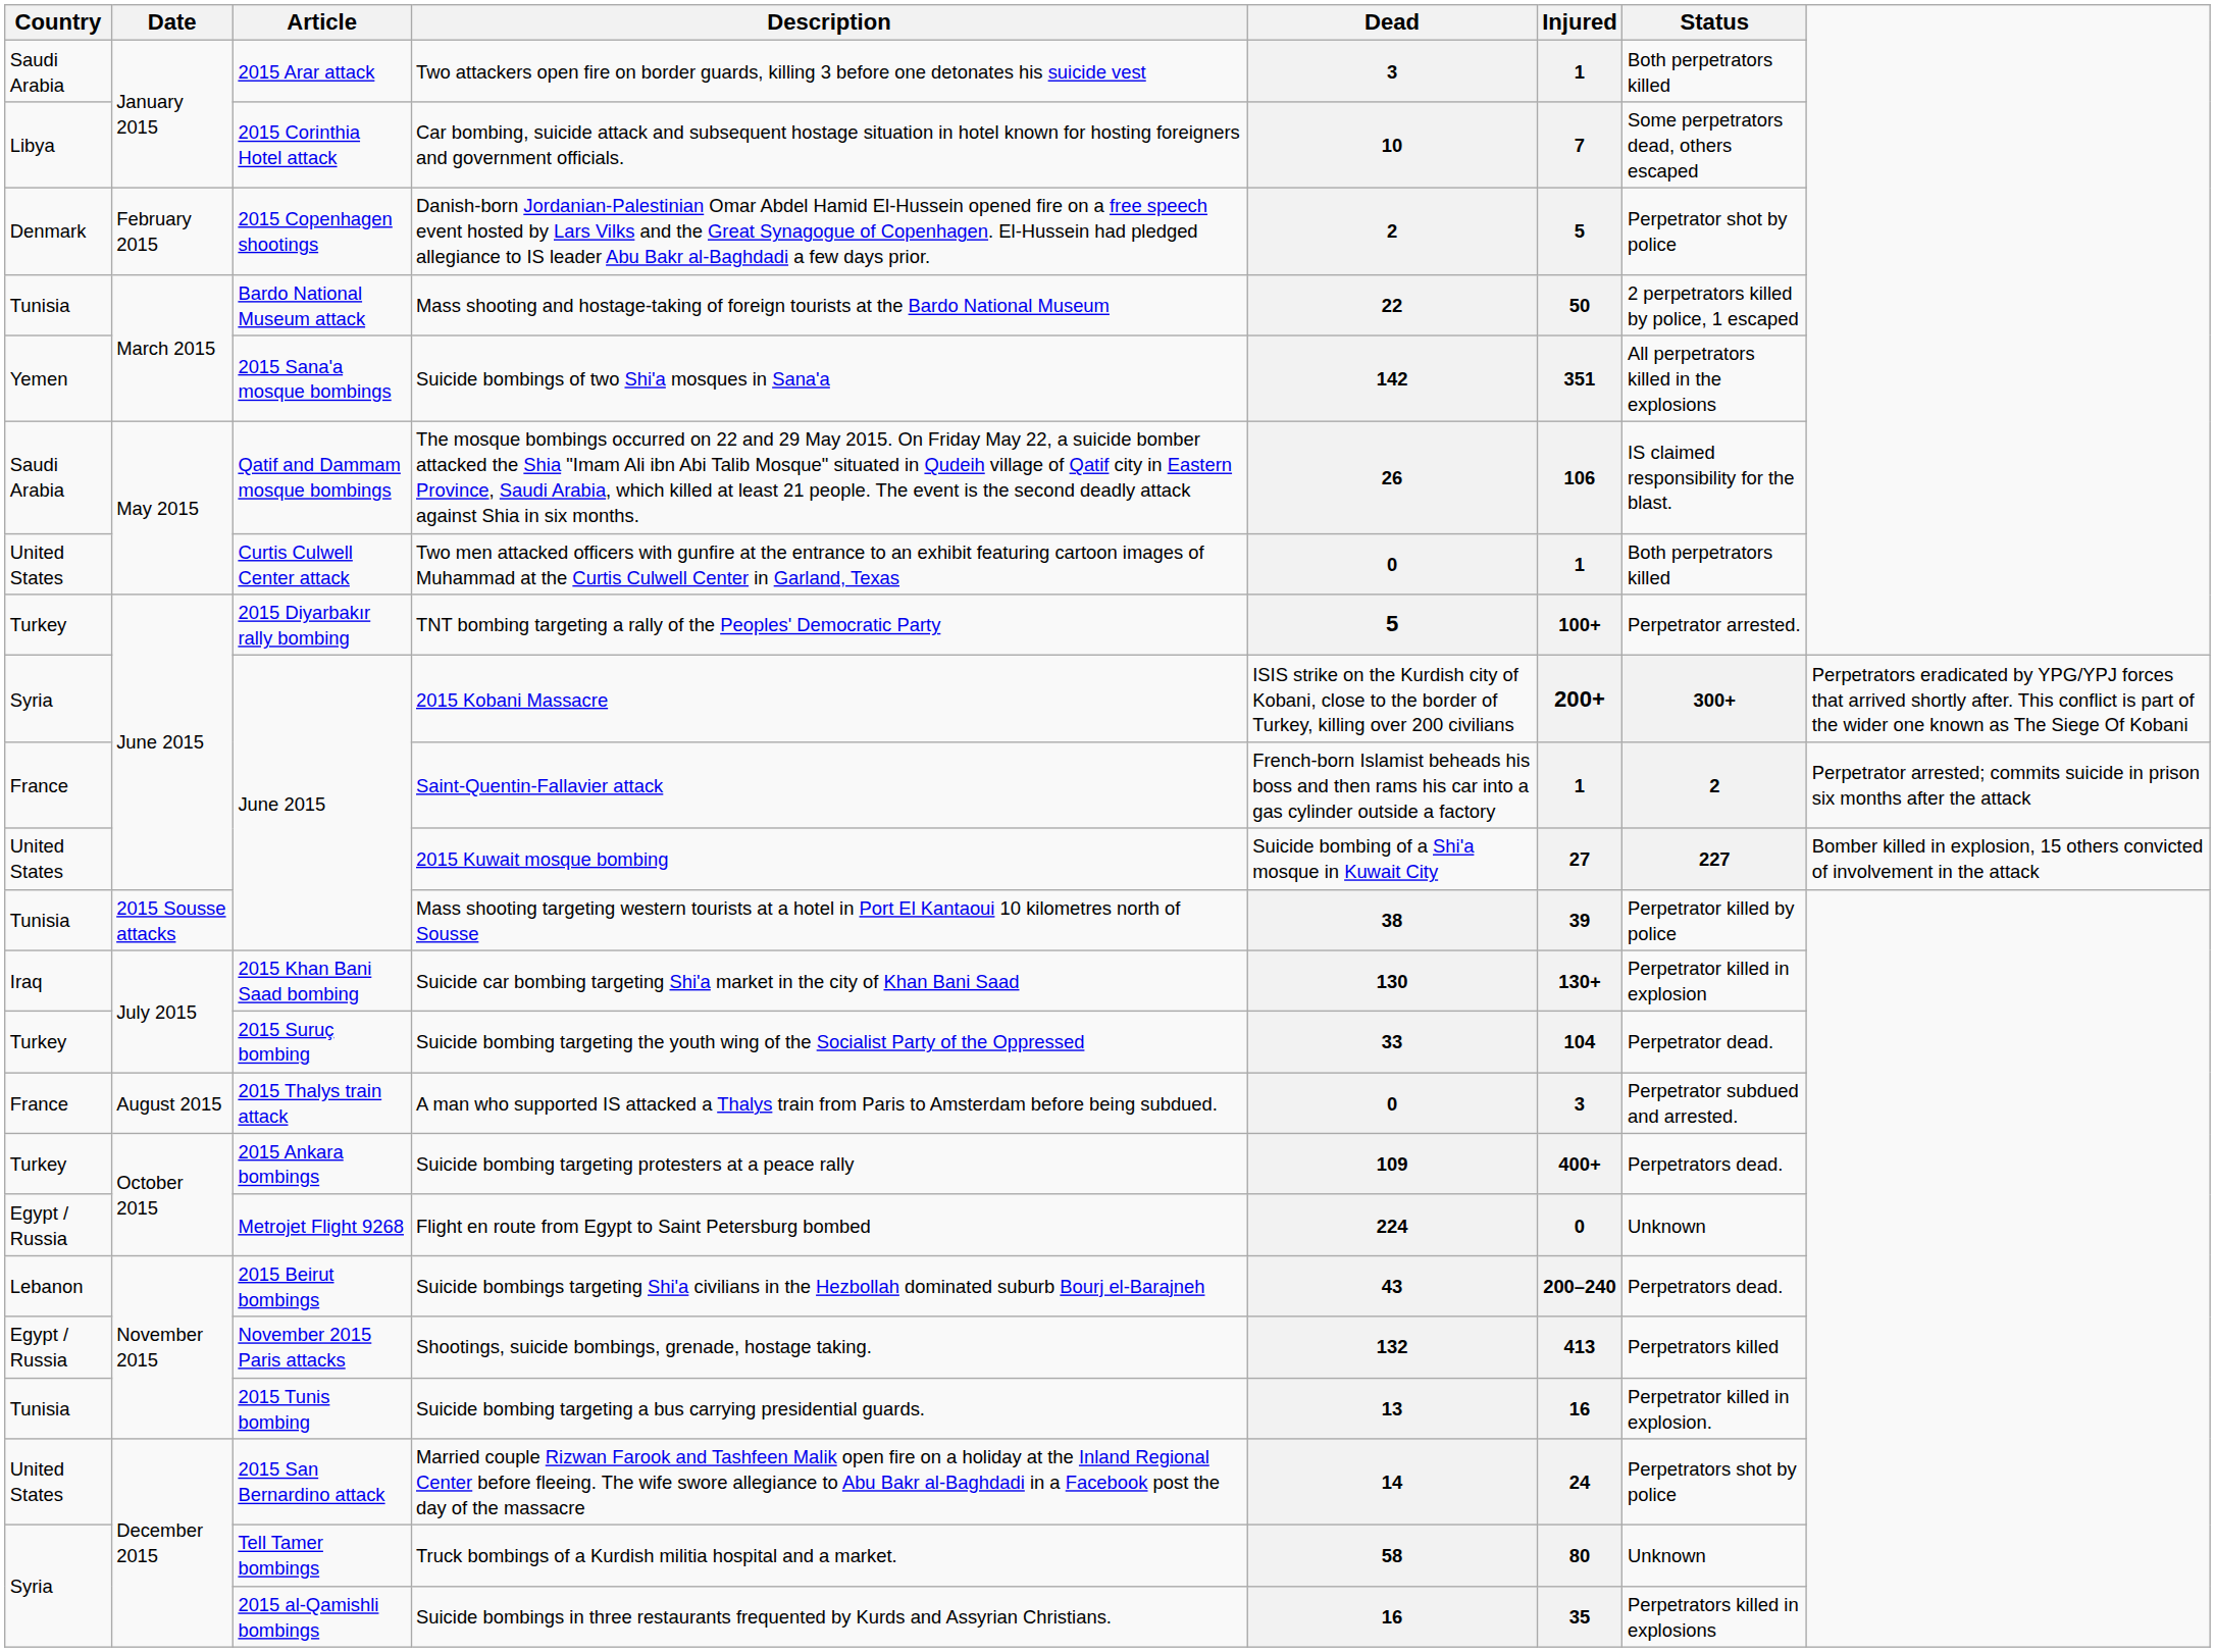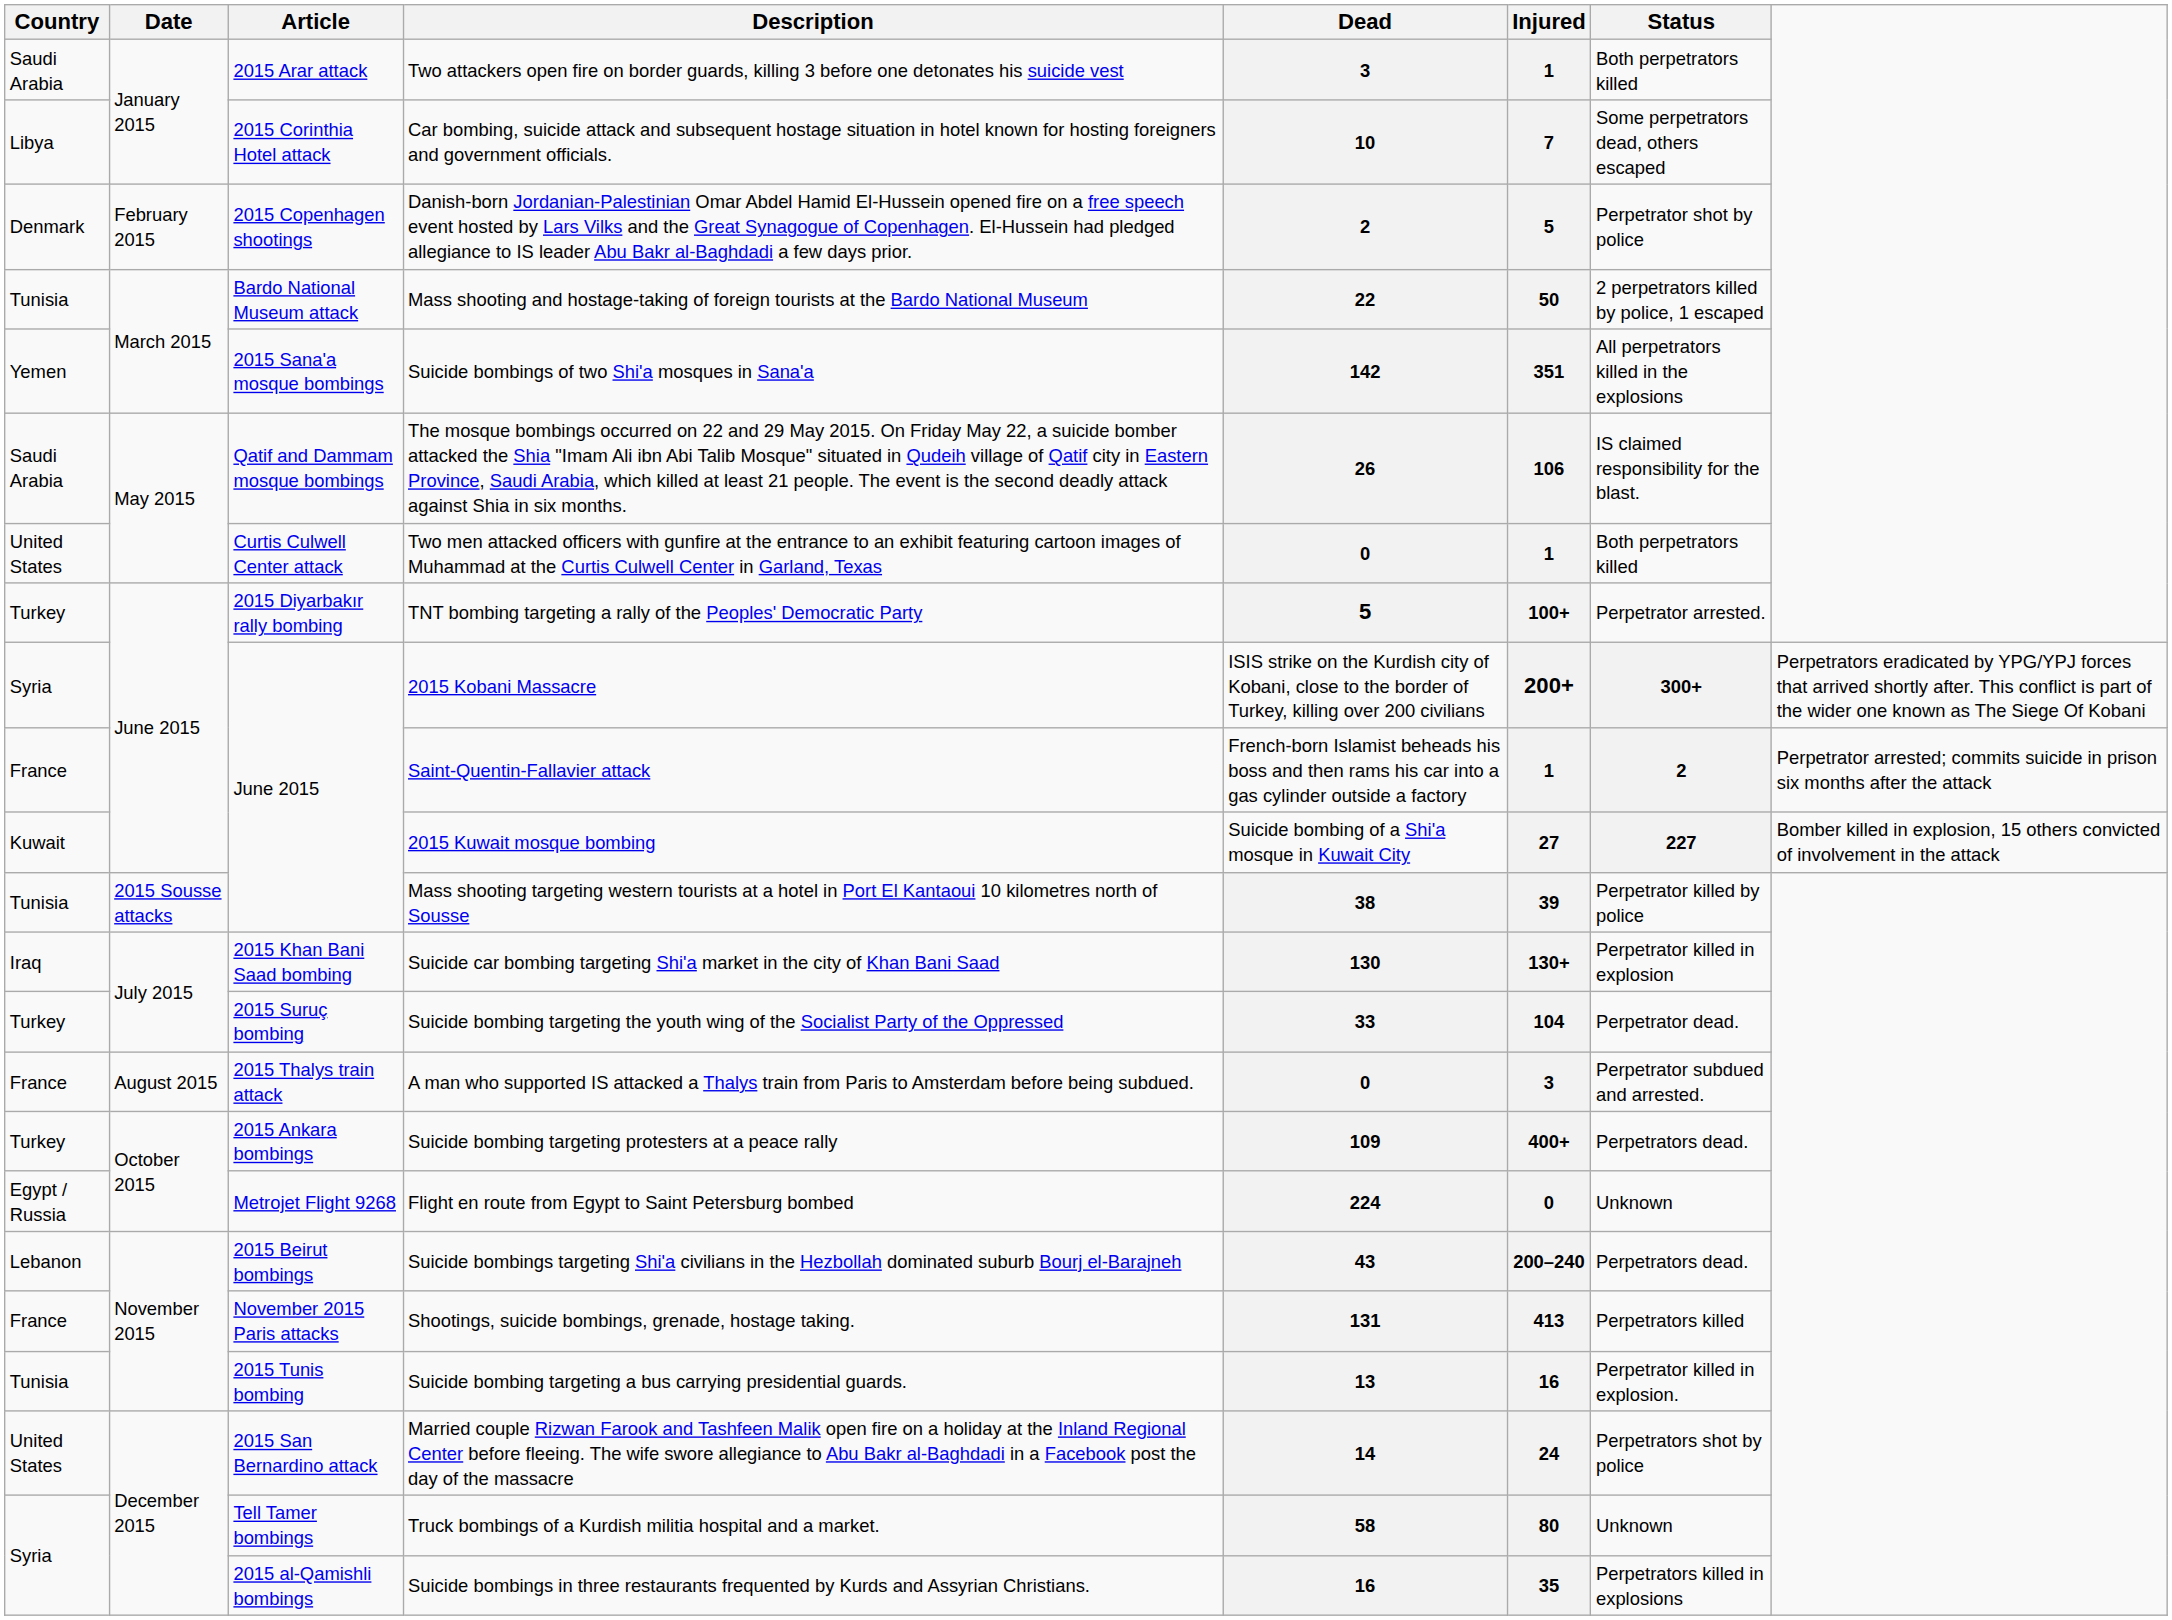 <table class="wikitable sortable">
 <tr>
 <th>Country</th>
 <th>Date</th>
 <th>Article</th>
 <th>Description</th>
 <th>Dead</th>
 <th>Injured</th>
 <th>Status</th>
 </tr>
 <tr>
 <td><small>Saudi Arabia</small></td>
 <td rowspan="2"><small>January 2015</small></td>
 <td><a href='#'><small>2015 Arar attack</small></a></td>
 <td><small>Two attackers open fire on border guards, killing 3 before one detonates his <a href='#'>suicide vest</a></small></td>
 <th><small>3</small></th>
 <th><small>1</small></th>
 <td><small>Both perpetrators killed</small></td>
 </tr>
 <tr>
 <td><small>Libya</small></td>
 <td><a href='#'><small>2015 Corinthia Hotel attack</small></a></td>
 <td><small>Car bombing, suicide attack and subsequent hostage situation in hotel known for hosting foreigners and government officials.</small></td>
 <th><small>10</small></th>
 <th><small>7</small></th>
 <td><small>Some perpetrators dead, others escaped</small></td>
 </tr>
 <tr>
 <td><small>Denmark</small></td>
 <td><small>February 2015</small></td>
 <td><a href='#'><small>2015 Copenhagen shootings</small></a></td>
 <td><small>Danish-born <a href='#'>Jordanian-Palestinian</a> Omar Abdel Hamid El-Hussein opened fire on a <a href='#'>free speech</a> event hosted by <a href='#'>Lars Vilks</a> and the <a href='#'>Great Synagogue of Copenhagen</a>. El-Hussein had pledged allegiance to IS leader <a href='#'>Abu Bakr al-Baghdadi</a> a few days prior.</small></td>
 <th><small>2</small></th>
 <th><small>5</small></th>
 <td><small>Perpetrator shot by police</small></td>
 </tr>
 <tr>
 <td><small>Tunisia</small></td>
 <td rowspan="2"><small>March 2015</small></td>
 <td><a href='#'><small>Bardo National Museum attack</small></a></td>
 <td><small>Mass shooting and hostage-taking of foreign tourists at the <a href='#'>Bardo National Museum</a></small></td>
 <th><small>22</small></th>
 <th><small>50</small></th>
 <td><small>2 perpetrators killed by police, 1 escaped</small></td>
 </tr>
 <tr>
 <td><small>Yemen</small></td>
 <td><a href='#'><small>2015 Sana'a mosque bombings</small></a></td>
 <td><small>Suicide bombings of two <a href='#'>Shi'a</a> mosques in <a href='#'>Sana'a</a></small></td>
 <th><small>142</small></th>
 <th><small>351</small></th>
 <td><small>All perpetrators killed in the explosions</small></td>
 </tr>
 <tr>
 <td><small>Saudi Arabia</small></td>
 <td rowspan = "2"><small>May 2015</small></td>
 <td><a href='#'><small>Qatif and Dammam mosque bombings</small></a></td>
 <td><small>The mosque bombings occurred on 22 and 29 May 2015. On Friday May 22, a suicide bomber attacked the <a href='#'>Shia</a> "Imam Ali ibn Abi Talib Mosque" situated in <a href='#'>Qudeih</a> village of <a href='#'>Qatif</a> city in <a href='#'>Eastern Province</a>, <a href='#'>Saudi Arabia</a>, which killed at least 21 people. The event is the second deadly attack against Shia in six months.</small></td>
 <th><small>26</small></th>
 <th><small>106</small></th>
 <td><small>IS claimed responsibility for the blast.</small></td>
 </tr>
 <tr>
 <td><small>United States</small></td>
 <td><a href='#'><small>Curtis Culwell Center attack</small></a></td>
 <td><small>Two men attacked officers with gunfire at the entrance to an exhibit featuring cartoon images of Muhammad at the <a href='#'>Curtis Culwell Center</a> in <a href='#'>Garland, Texas</a></small></td>
 <th><small>0</small></th>
 <th><small>1</small></th>
 <td><small>Both perpetrators killed</small></td>
 </tr>
 <tr>
 <td><small>Turkey</small></td>
 <td rowspan="4"><small>June 2015</small></td>
 <td><a href='#'><small>2015 Diyarbakır rally bombing</small></a></td>
 <td><small>TNT bombing targeting a rally of the <a href='#'>Peoples' Democratic Party</a></small></td>
 <th>5</th>
 <th><small>100+</small></th>
 <td><small>Perpetrator arrested.</small></td>
 </tr>
 <tr>
 <td><small>Syria</small></td>
 <td rowspan="4"><small>June 2015</small></td>
 <td><a href='#'><small>2015 Kobani Massacre</small></a></td>
 <td><small>ISIS strike on the Kurdish city of Kobani, close to the border of Turkey, killing over 200 civilians </small></td>
 <th>200+</th>
 <th><small>300+</small></th>
 <td><small>Perpetrators eradicated by YPG/YPJ forces that arrived shortly after. This conflict is part of the wider one known as The Siege Of Kobani</small></td>
 </tr>
 <tr>
 <td><small>France</small></td>
 <td><a href='#'><small>Saint-Quentin-Fallavier attack</small></a></td>
 <td><small>French-born Islamist beheads his boss and then rams his car into a gas cylinder outside a factory</small></td>
 <th><small>1</small></th>
 <th><small>2</small></th>
 <td><small>Perpetrator arrested; commits suicide in prison six months after the attack</small></td>
 </tr>
 <tr>
-<td><small>United States</small></td>
+<td><small>Kuwait</small></td>
 <td><a href='#'><small>2015 Kuwait mosque bombing</small></a></td>
 <td><small>Suicide bombing of a <a href='#'>Shi'a</a> mosque in <a href='#'>Kuwait City</a></small></td>
 <th><small>27</small></th>
 <th><small>227</small></th>
 <td><small>Bomber killed in explosion, 15 others convicted of involvement in the attack</small></td>
 </tr>
 <tr>
 <td><small>Tunisia</small></td>
 <td><a href='#'><small>2015 Sousse attacks</small></a></td>
 <td><small>Mass shooting targeting western tourists at a hotel in <a href='#'>Port El Kantaoui</a> 10 kilometres north of <a href='#'>Sousse</a></small></td>
 <th><small>38</small></th>
 <th><small>39</small></th>
 <td><small>Perpetrator killed by police</small></td>
 </tr>
 <tr>
 <td><small>Iraq</small></td>
 <td rowspan="2"><small>July 2015</small></td>
 <td><a href='#'><small>2015 Khan Bani Saad bombing</small></a></td>
 <td><small>Suicide car bombing targeting <a href='#'>Shi'a</a> market in the city of <a href='#'>Khan Bani Saad</a></small></td>
 <th><small>130</small></th>
 <th><small>130+</small></th>
 <td><small>Perpetrator killed in explosion</small></td>
 </tr>
 <tr>
 <td><small>Turkey</small></td>
 <td><a href='#'><small>2015 Suruç bombing</small></a></td>
 <td><small>Suicide bombing targeting the youth wing of the <a href='#'>Socialist Party of the Oppressed</a></small></td>
 <th><small>33</small></th>
 <th><small>104</small></th>
 <td><small>Perpetrator dead.</small></td>
 </tr>
 <tr>
 <td><small>France</small></td>
 <td><small>August 2015</small></td>
 <td><a href='#'><small>2015 Thalys train attack</small></a></td>
 <td><small>A man who supported IS attacked a <a href='#'>Thalys</a> train from Paris to Amsterdam before being subdued.</small></td>
 <th><small>0</small></th>
 <th><small>3</small></th>
 <td><small>Perpetrator subdued and arrested.</small></td>
 </tr>
 <tr>
 <td><small>Turkey</small></td>
 <td rowspan="2"><small>October 2015</small></td>
 <td><a href='#'><small>2015 Ankara bombings</small></a></td>
 <td><small>Suicide bombing targeting protesters at a peace rally</small></td>
 <th><small>109</small></th>
 <th><small>400+</small></th>
 <td><small>Perpetrators dead.</small></td>
 </tr>
 <tr>
 <td><small>Egypt / Russia</small></td>
 <td><a href='#'><small>Metrojet Flight 9268</small></a></td>
 <td><small>Flight en route from Egypt to Saint Petersburg bombed</small></td>
 <th><small>224</small></th>
 <th><small>0</small></th>
 <td><small>Unknown</small></td>
 </tr>
 <tr>
 <td><small>Lebanon</small></td>
 <td rowspan="3"><small>November 2015</small></td>
 <td><a href='#'><small>2015 Beirut bombings</small></a></td>
 <td><small>Suicide bombings targeting <a href='#'>Shi'a</a> civilians in the <a href='#'>Hezbollah</a> dominated suburb <a href='#'>Bourj el-Barajneh</a></small></td>
 <th><small>43</small></th>
 <th><small>200–240</small></th>
 <td><small>Perpetrators dead.</small></td>
 </tr>
 <tr>
-<td><small>Egypt / Russia</small></td>
+<td><small>France</small></td>
 <td><a href='#'><small>November 2015 Paris attacks</small></a></td>
 <td><small>Shootings, suicide bombings, grenade, hostage taking.</small></td>
-<th><small>132</small></th>
+<th><small>131</small></th>
 <th><small>413</small></th>
 <td><small>Perpetrators killed</small></td>
 </tr>
 <tr>
 <td><small>Tunisia</small></td>
 <td><a href='#'><small>2015 Tunis bombing</small></a></td>
 <td><small>Suicide bombing targeting a bus carrying presidential guards.</small></td>
 <th><small>13</small></th>
 <th><small>16</small></th>
 <td><small>Perpetrator killed in explosion.</small></td>
 </tr>
 <tr>
 <td><small>United States</small></td>
 <td rowspan="3"><small>December 2015</small></td>
 <td><a href='#'><small>2015 San Bernardino attack</small></a></td>
 <td><small>Married couple <a href='#'>Rizwan Farook and Tashfeen Malik</a> open fire on a holiday at the <a href='#'>Inland Regional Center</a> before fleeing. The wife swore allegiance to <a href='#'>Abu Bakr al-Baghdadi</a> in a <a href='#'>Facebook</a> post the day of the massacre</small></td>
 <th><small>14</small></th>
 <th><small>24</small></th>
 <td><small>Perpetrators shot by police</small></td>
 </tr>
 <tr>
 <td rowspan="2"><small>Syria</small></td>
 <td><a href='#'><small>Tell Tamer bombings</small></a></td>
 <td><small>Truck bombings of a Kurdish militia hospital and a market.</small></td>
 <th><small>58</small></th>
 <th><small>80</small></th>
 <td><small>Unknown</small></td>
 </tr>
 <tr>
 <td><a href='#'><small>2015 al-Qamishli bombings</small></a></td>
 <td><small>Suicide bombings in three restaurants frequented by Kurds and Assyrian Christians.</small></td>
 <th><small>16</small></th>
 <th><small>35</small></th>
 <td><small>Perpetrators killed in explosions</small></td>
 </tr>
 </table>
